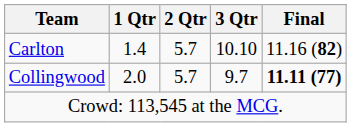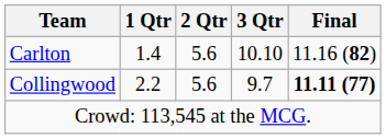 <table class="wikitable">
 <tr>
 <th>Team</th>
 <th>1 Qtr</th>
 <th>2 Qtr</th>
 <th>3 Qtr</th>
 <th>Final</th>
 </tr>
 <tr>
 <td><a href='#'>Carlton</a></td>
 <td align=center>1.4</td>
-<td align=center>5.7</td>
+<td align=center>5.6</td>
 <td align=center>10.10</td>
 <td align=center>11.16 (<strong>82</strong>)</td>
 </tr>
 <tr>
 <td><a href='#'>Collingwood</a></td>
-<td align=center>2.0</td>
-<td align=center>5.7</td>
+<td align=center>2.2</td>
+<td align=center>5.6</td>
 <td align=center>9.7</td>
 <td align=center><strong>11.11 (77)</strong></td>
 </tr>
 <tr>
 <td colspan="5" align="center">Crowd: 113,545 at the <a href='#'>MCG</a>.</td>
 </tr>
 </table>
